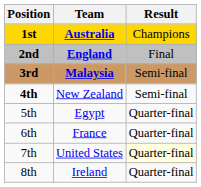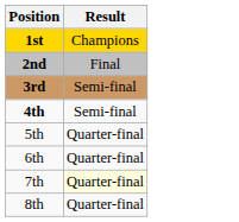 <table class="wikitable" style="text-align: center;">
 <tr>
 <th>Position</th>
-<th>Team</th>
 <th>Result</th>
 </tr>
 <tr style="background:gold;">
 <td><strong>1st</strong></td>
-<td> <strong><a href='#'>Australia</a></strong></td>
 <td>Champions</td>
 </tr>
 <tr style="background:silver;">
 <td><strong>2nd</strong></td>
-<td> <strong><a href='#'>England</a></strong></td>
 <td>Final</td>
 </tr>
 <tr style="background:#c96;">
 <td><strong>3rd</strong></td>
-<td> <strong><a href='#'>Malaysia</a></strong></td>
 <td>Semi-final</td>
 </tr>
 <tr>
 <td><strong>4th</strong></td>
-<td> <a href='#'>New Zealand</a></td>
 <td>Semi-final</td>
 </tr>
 <tr>
 <td>5th</td>
-<td> <a href='#'>Egypt</a></td>
 <td>Quarter-final</td>
 </tr>
 <tr>
 <td>6th</td>
-<td> <a href='#'>France</a></td>
 <td>Quarter-final</td>
 </tr>
 <tr>
 <td>7th</td>
-<td> <a href='#'>United States</a></td>
 <td style="background: lightyellow;">Quarter-final</td>
 </tr>
 <tr>
 <td>8th</td>
-<td> <a href='#'>Ireland</a></td>
 <td>Quarter-final</td>
 </tr>
 </table>
